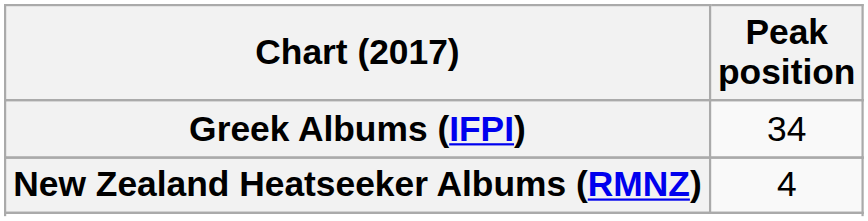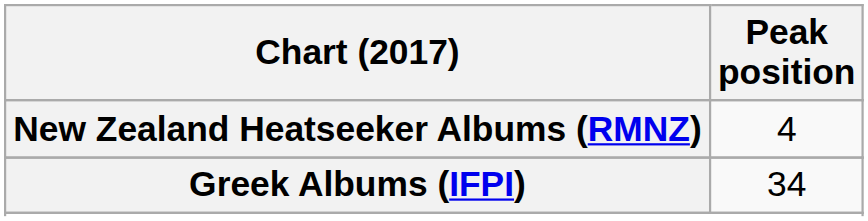 <table class="wikitable sortable plainrowheaders" style="text-align:center">
 <tr>
 <th scope="col">Chart (2017)</th>
 <th scope="col">Peak<br>position</th>
 </tr>
 <tr>
 </tr>
 <tr>
 </tr>
 <tr>
-<th scope="row">Greek Albums (<a href='#'>IFPI</a>)</th>
-<td>34</td>
+<th scope="row">New Zealand Heatseeker Albums (<a href='#'>RMNZ</a>)</th>
+<td>4</td>
 </tr>
 <tr>
 </tr>
 <tr>
-<th scope="row">New Zealand Heatseeker Albums (<a href='#'>RMNZ</a>)</th>
-<td>4</td>
+<th scope="row">Greek Albums (<a href='#'>IFPI</a>)</th>
+<td>34</td>
 </tr>
 <tr>
 </tr>
 <tr>
 </tr>
 <tr>
 </tr>
 </table>
